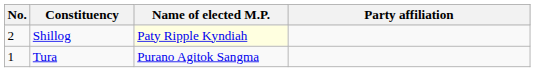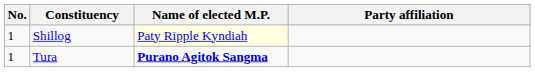 <table class="wikitable">
 <tr style="background:#ccc; text-align:center;">
 <th>No.</th>
 <th style="width:120px">Constituency</th>
 <th style="width:180px">Name of elected M.P.</th>
 <th colspan="2" style="width:18em">Party affiliation</th>
 </tr>
 <tr>
-<td>2</td>
+<td>1</td>
 <td><a href='#'>Shillog</a></td>
 <td style="background: lightyellow;"><a href='#'>Paty Ripple Kyndiah</a></td>
 <td></td>
 </tr>
 <tr>
 <td>1</td>
 <td><a href='#'>Tura</a></td>
-<td><a href='#'>Purano Agitok Sangma</a></td>
+<td><strong><a href='#'>Purano Agitok Sangma</a></strong></td>
 <td></td>
 </tr>
 </table>
